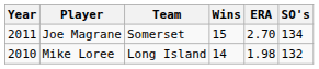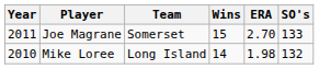 <table class="wikitable">
 <tr>
 <th>Year</th>
 <th>Player</th>
 <th>Team</th>
 <th>Wins</th>
 <th>ERA</th>
 <th>SO's</th>
 </tr>
 <tr>
 <td>2011</td>
 <td>Joe Magrane</td>
 <td>Somerset</td>
 <td>15</td>
 <td>2.70</td>
-<td>134</td>
+<td>133</td>
 </tr>
 <tr>
 <td>2010</td>
 <td>Mike Loree</td>
 <td>Long Island</td>
 <td>14</td>
 <td>1.98</td>
 <td>132</td>
 </tr>
 </table>
